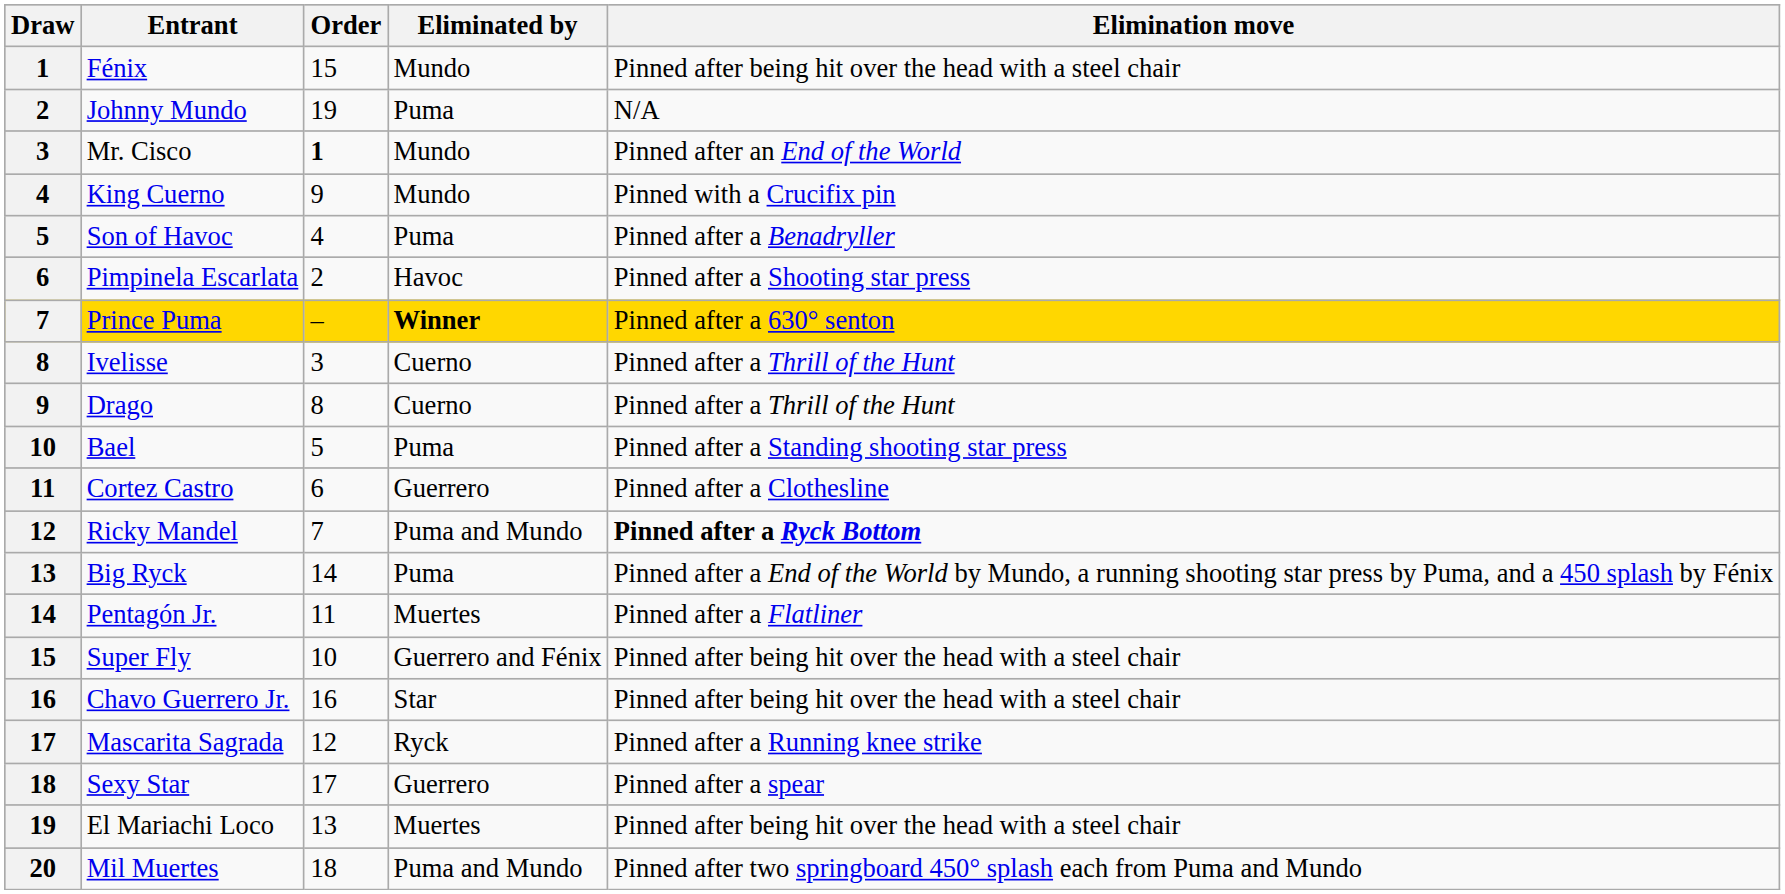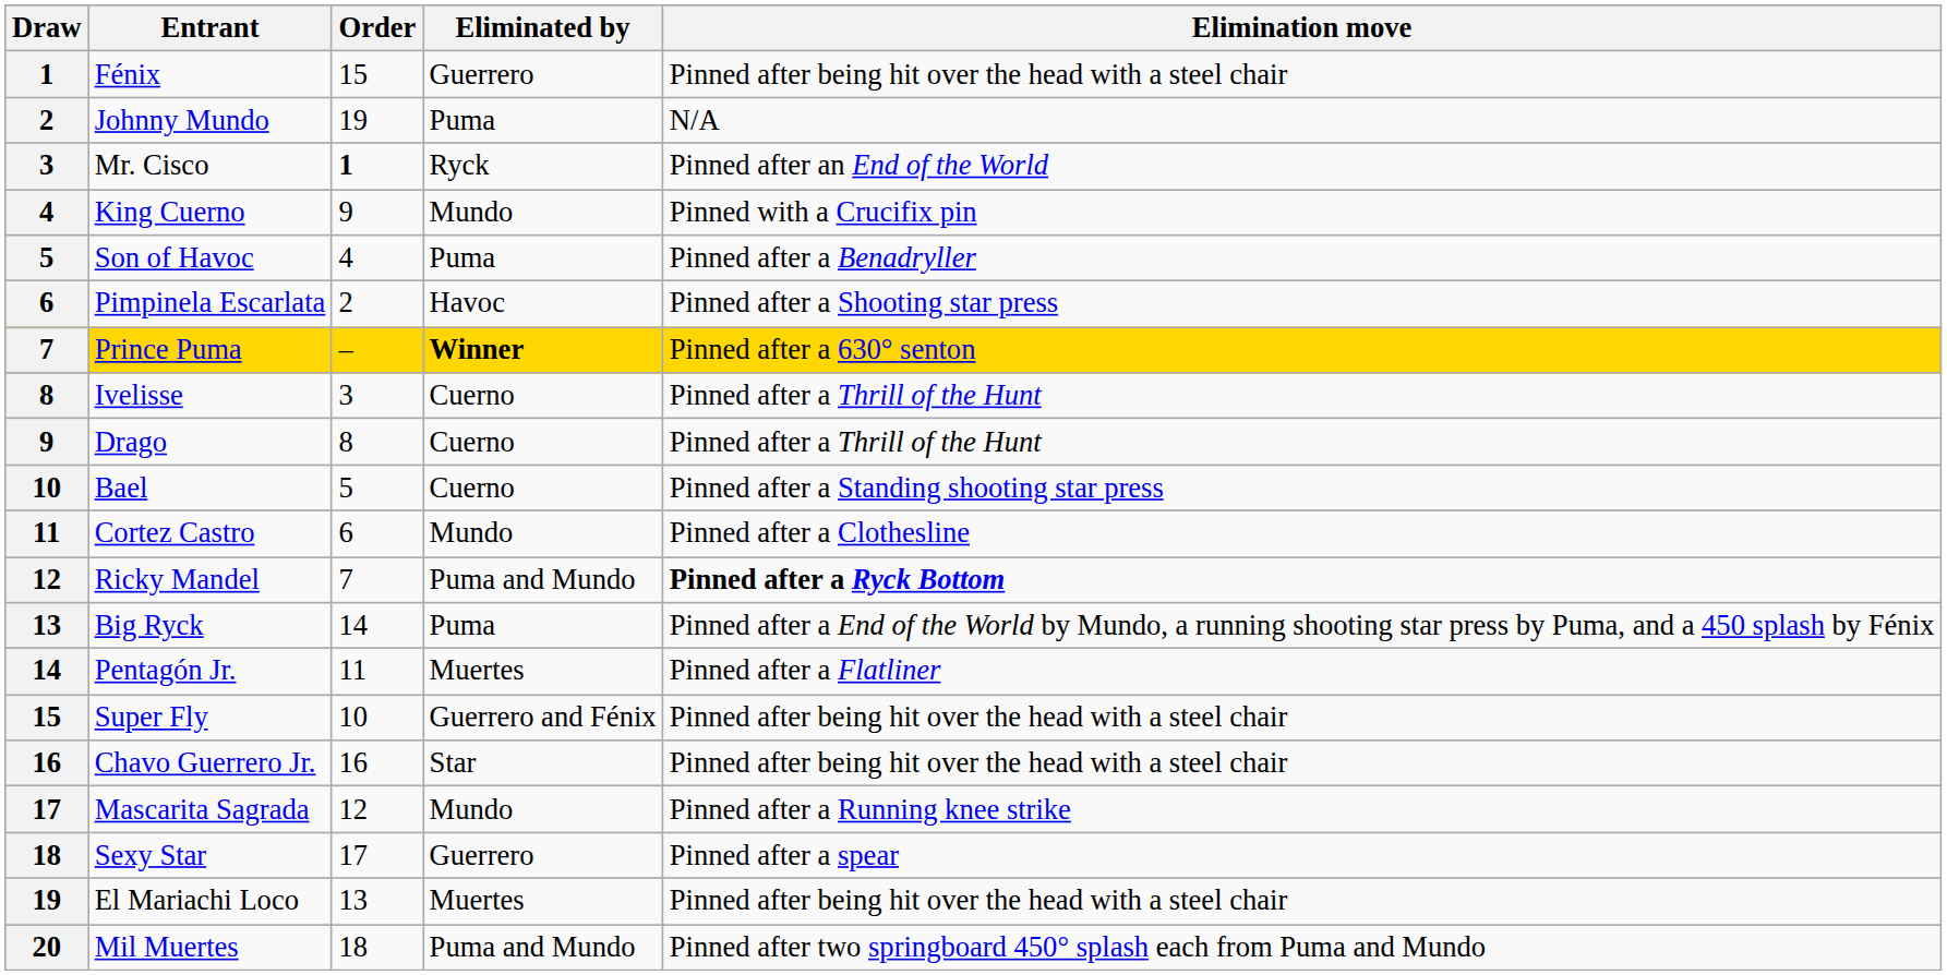 <table class="wikitable sortable">
 <tr>
 <th>Draw</th>
 <th>Entrant</th>
 <th>Order</th>
 <th>Eliminated by</th>
 <th>Elimination move</th>
 </tr>
 <tr>
 <th>1</th>
 <td><a href='#'>Fénix</a></td>
 <td>15</td>
-<td>Mundo</td>
+<td>Guerrero</td>
 <td>Pinned after being hit over the head with a steel chair</td>
 </tr>
 <tr>
 <th>2</th>
 <td><a href='#'>Johnny Mundo</a></td>
 <td>19</td>
 <td>Puma</td>
 <td>N/A</td>
 </tr>
 <tr>
 <th>3</th>
 <td>Mr. Cisco</td>
 <td><strong>1</strong></td>
-<td>Mundo</td>
+<td>Ryck</td>
 <td>Pinned after an <em><a href='#'>End of the World</a></em></td>
 </tr>
 <tr>
 <th>4</th>
 <td><a href='#'>King Cuerno</a></td>
 <td>9</td>
 <td>Mundo</td>
 <td>Pinned with a <a href='#'>Crucifix pin</a></td>
 </tr>
 <tr>
 <th>5</th>
 <td><a href='#'>Son of Havoc</a></td>
 <td>4</td>
 <td>Puma</td>
 <td>Pinned after a <em><a href='#'>Benadryller</a></em></td>
 </tr>
 <tr>
 <th>6</th>
 <td><a href='#'>Pimpinela Escarlata</a></td>
 <td>2</td>
 <td>Havoc</td>
 <td>Pinned after a <a href='#'>Shooting star press</a></td>
 </tr>
 <tr style="background:gold">
 <th>7</th>
 <td><a href='#'>Prince Puma</a></td>
 <td>–</td>
 <td><strong>Winner</strong></td>
 <td>Pinned after a <a href='#'>630° senton</a></td>
 </tr>
 <tr>
 <th>8</th>
 <td><a href='#'>Ivelisse</a></td>
 <td>3</td>
 <td>Cuerno</td>
 <td>Pinned after a <em><a href='#'>Thrill of the Hunt</a></em></td>
 </tr>
 <tr>
 <th>9</th>
 <td><a href='#'>Drago</a></td>
 <td>8</td>
 <td>Cuerno</td>
 <td>Pinned after a <em>Thrill of the Hunt</em></td>
 </tr>
 <tr>
 <th>10</th>
 <td><a href='#'>Bael</a></td>
 <td>5</td>
-<td>Puma</td>
+<td>Cuerno</td>
 <td>Pinned after a <a href='#'>Standing shooting star press</a></td>
 </tr>
 <tr>
 <th>11</th>
 <td><a href='#'>Cortez Castro</a></td>
 <td>6</td>
-<td>Guerrero</td>
+<td>Mundo</td>
 <td>Pinned after a <a href='#'>Clothesline</a></td>
 </tr>
 <tr>
 <th>12</th>
 <td><a href='#'>Ricky Mandel</a></td>
 <td>7</td>
 <td>Puma and Mundo</td>
 <td><strong>Pinned after a <em><a href='#'>Ryck Bottom</a></em></strong></td>
 </tr>
 <tr>
 <th>13</th>
 <td><a href='#'>Big Ryck</a></td>
 <td>14</td>
 <td>Puma</td>
 <td>Pinned after a <em>End of the World</em> by Mundo, a running shooting star press by Puma, and a <a href='#'>450 splash</a> by Fénix</td>
 </tr>
 <tr>
 <th>14</th>
 <td><a href='#'>Pentagón Jr.</a></td>
 <td>11</td>
 <td>Muertes</td>
 <td>Pinned after a <em><a href='#'>Flatliner</a></em></td>
 </tr>
 <tr>
 <th>15</th>
 <td><a href='#'>Super Fly</a></td>
 <td>10</td>
 <td>Guerrero and Fénix</td>
 <td>Pinned after being hit over the head with a steel chair</td>
 </tr>
 <tr>
 <th>16</th>
 <td><a href='#'>Chavo Guerrero Jr.</a></td>
 <td>16</td>
 <td>Star</td>
 <td>Pinned after being hit over the head with a steel chair</td>
 </tr>
 <tr>
 <th>17</th>
 <td><a href='#'>Mascarita Sagrada</a></td>
 <td>12</td>
-<td>Ryck</td>
+<td>Mundo</td>
 <td>Pinned after a <a href='#'>Running knee strike</a></td>
 </tr>
 <tr>
 <th>18</th>
 <td><a href='#'>Sexy Star</a></td>
 <td>17</td>
 <td>Guerrero</td>
 <td>Pinned after a <a href='#'>spear</a></td>
 </tr>
 <tr>
 <th>19</th>
 <td>El Mariachi Loco</td>
 <td>13</td>
 <td>Muertes</td>
 <td>Pinned after being hit over the head with a steel chair</td>
 </tr>
 <tr>
 <th>20</th>
 <td><a href='#'>Mil Muertes</a></td>
 <td>18</td>
 <td>Puma and Mundo</td>
 <td>Pinned after two <a href='#'>springboard 450° splash</a> each from Puma and Mundo</td>
 </tr>
 </table>
